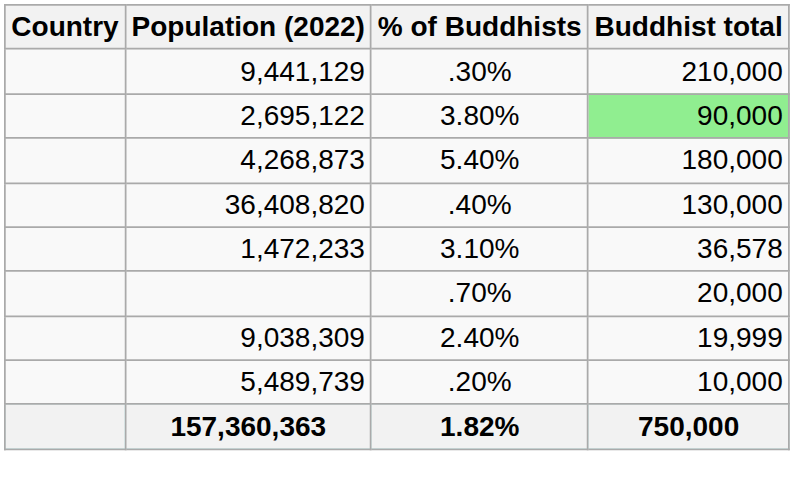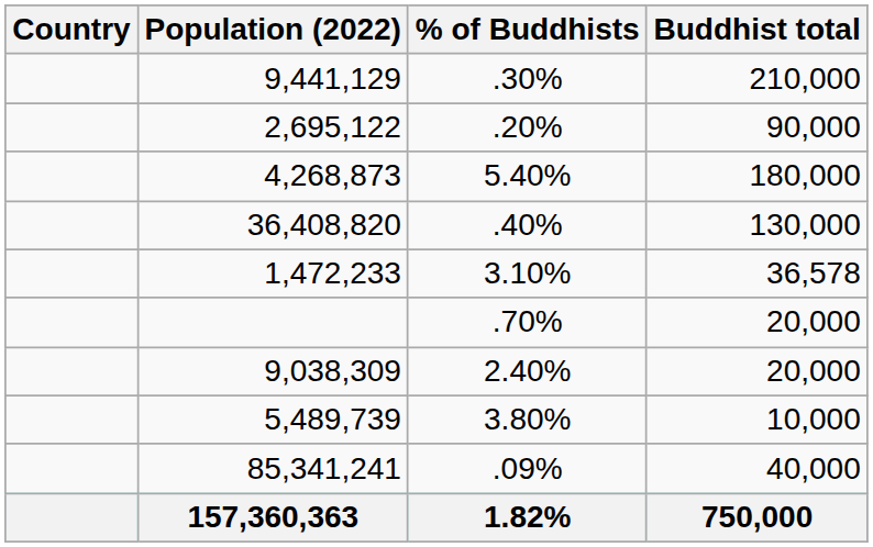 <table class="sortable wikitable">
 <tr>
 <th>Country</th>
 <th>Population (2022)</th>
 <th>% of Buddhists</th>
 <th>Buddhist total</th>
 </tr>
 <tr>
 <td></td>
 <td align="right">9,441,129</td>
 <td align="center">.30%</td>
 <td align="right">210,000</td>
 </tr>
 <tr>
 <td></td>
 <td align="right">2,695,122</td>
-<td align="center">3.80%</td>
-<td align="right" style="background: lightgreen;">90,000</td>
+<td align="center">.20%</td>
+<td align="right">90,000</td>
 </tr>
 <tr>
 <td></td>
 <td align="right">4,268,873</td>
 <td align="center">5.40%</td>
 <td align="right">180,000</td>
 </tr>
 <tr>
 <td></td>
 <td align="right">36,408,820</td>
 <td align="center">.40%</td>
 <td align="right">130,000</td>
 </tr>
 <tr>
 <td></td>
 <td align="right">1,472,233</td>
 <td align="center">3.10%</td>
 <td align="right">36,578</td>
 </tr>
 <tr>
 <td></td>
 <td align="right"></td>
 <td align="center">.70%</td>
 <td align="right">20,000</td>
 </tr>
 <tr>
 <td></td>
 <td align="right">9,038,309</td>
 <td align="center">2.40%</td>
-<td align="right">19,999</td>
+<td align="right">20,000</td>
 </tr>
 <tr>
 <td></td>
 <td align="right">5,489,739</td>
-<td align="center">.20%</td>
+<td align="center">3.80%</td>
 <td align="right">10,000</td>
+</tr>
+<tr>
+<td></td>
+<td align="right">85,341,241</td>
+<td align="center">.09%</td>
+<td align="right">40,000</td>
 </tr>
 <tr bgcolor=#99FFFF>
 <th></th>
 <th>157,360,363</th>
 <th>1.82%</th>
 <th>750,000</th>
 </tr>
 </table>
